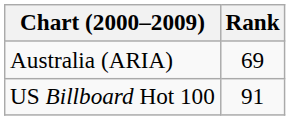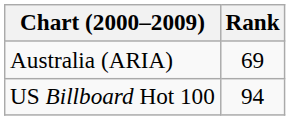 <table class="wikitable">
 <tr>
 <th>Chart (2000–2009)</th>
 <th>Rank</th>
 </tr>
 <tr>
 <td>Australia (ARIA)</td>
 <td style="text-align:center;">69</td>
 </tr>
 <tr>
 <td>US <em>Billboard</em> Hot 100</td>
-<td style="text-align:center;">91</td>
+<td style="text-align:center;">94</td>
 </tr>
 </table>
